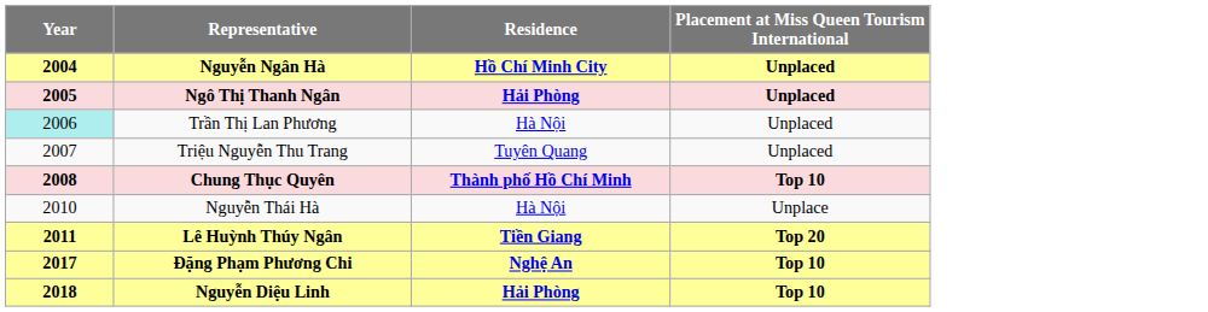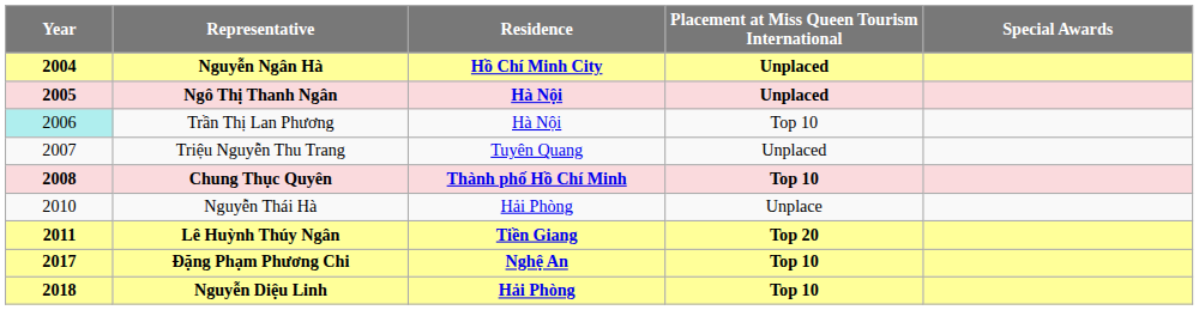 <table class="wikitable sortable" style="font-size: 85%; text-align:center">
 <tr>
 <th width="80" style="background-color:#787878;color:#FFFFFF;">Year</th>
 <th width="230" style="background-color:#787878;color:#FFFFFF;">Representative</th>
 <th width="200" style="background-color:#787878;color:#FFFFFF;">Residence</th>
 <th width="200" style="background-color:#787878;color:#FFFFFF;">Placement at Miss Queen Tourism International</th>
+<th width="210" style="background-color:#787878;color:#FFFFFF;">Special Awards</th>
 </tr>
 <tr style="background-color:#FFFF99; font-weight: bold">
 <td>2004</td>
 <td>Nguyễn Ngân Hà</td>
 <td><a href='#'>Hồ Chí Minh City</a></td>
 <td>Unplaced</td>
+<td></td>
 </tr>
 <tr style="background-color:#FADADD; font-weight: bold">
 <td>2005</td>
 <td>Ngô Thị Thanh Ngân</td>
-<td><a href='#'>Hải Phòng</a></td>
+<td><a href='#'>Hà Nội</a></td>
 <td>Unplaced</td>
+<td style="background:;"></td>
 </tr>
 <tr>
 <td style="background: paleturquoise;">2006</td>
 <td>Trần Thị Lan Phương</td>
 <td><a href='#'>Hà Nội</a></td>
-<td>Unplaced</td>
+<td>Top 10</td>
+<td></td>
 </tr>
 <tr>
 <td>2007</td>
 <td>Triệu Nguyễn Thu Trang</td>
 <td><a href='#'>Tuyên Quang</a></td>
 <td>Unplaced</td>
+<td></td>
 </tr>
 <tr style="background-color:#FADADD; font-weight: bold">
 <td>2008</td>
 <td>Chung Thục Quyên</td>
 <td><a href='#'>Thành phố Hồ Chí Minh</a></td>
 <td>Top 10</td>
+<td style="background:;"></td>
 </tr>
 <tr>
 <td>2010</td>
 <td>Nguyễn Thái Hà</td>
-<td><a href='#'>Hà Nội</a></td>
+<td><a href='#'>Hải Phòng</a></td>
 <td>Unplace</td>
+<td></td>
 </tr>
 <tr style="background-color:#FFFF99; font-weight: bold">
 <td>2011</td>
 <td>Lê Huỳnh Thúy Ngân</td>
 <td><a href='#'>Tiền Giang</a></td>
 <td>Top 20</td>
+<td style="background:;"></td>
 </tr>
 <tr style="background-color:#FFFF99; font-weight: bold">
 <td>2017</td>
 <td>Đặng Phạm Phương Chi</td>
 <td><a href='#'>Nghệ An</a></td>
 <td>Top 10</td>
+<td></td>
 </tr>
 <tr style="background-color:#FFFF99; font-weight: bold">
 <td>2018</td>
 <td>Nguyễn Diệu Linh</td>
 <td><a href='#'>Hải Phòng</a></td>
 <td>Top 10</td>
+<td style="background:;"></td>
 </tr>
 </table>
